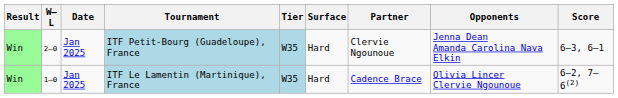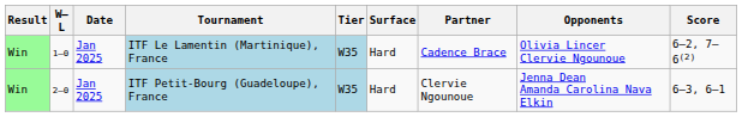 <table class="sortable wikitable">
 <tr>
 <th>Result</th>
 <th class="unsortable">W–L</th>
 <th>Date</th>
 <th>Tournament</th>
 <th>Tier</th>
 <th>Surface</th>
 <th>Partner</th>
 <th>Opponents</th>
 <th class="unsortable">Score</th>
 </tr>
 <tr>
 <td style="background:#98fb98;">Win</td>
+<td><small>1–0</small></td>
+<td><a href='#'>Jan 2025</a></td>
+<td style="background:lightblue;">ITF Le Lamentin (Martinique), France</td>
+<td style="background:lightblue;">W35</td>
+<td>Hard</td>
+<td> <a href='#'>Cadence Brace</a></td>
+<td> <a href='#'>Olivia Lincer</a> <br>  <a href='#'>Clervie Ngounoue</a></td>
+<td>6–2, 7–6<sup>(2)</sup></td>
+</tr>
+<tr>
+<td style="background:#98fb98;">Win</td>
 <td><small>2–0</small></td>
 <td><a href='#'>Jan 2025</a></td>
 <td style="background:lightblue;">ITF Petit-Bourg (Guadeloupe), France</td>
 <td style="background:lightblue;">W35</td>
 <td>Hard</td>
 <td> Clervie Ngounoue</td>
 <td> <a href='#'>Jenna Dean</a> <br>  <a href='#'>Amanda Carolina Nava Elkin</a></td>
 <td>6–3, 6–1</td>
 </tr>
-<tr>
-<td style="background:#98fb98;">Win</td>
-<td><small>1–0</small></td>
-<td><a href='#'>Jan 2025</a></td>
-<td style="background:lightblue;">ITF Le Lamentin (Martinique), France</td>
-<td style="background:lightblue;">W35</td>
-<td>Hard</td>
-<td> <a href='#'>Cadence Brace</a></td>
-<td> <a href='#'>Olivia Lincer</a> <br>  <a href='#'>Clervie Ngounoue</a></td>
-<td>6–2, 7–6<sup>(2)</sup></td>
-</tr>
 </table>
